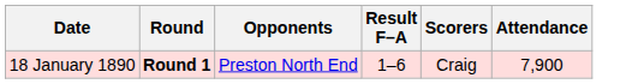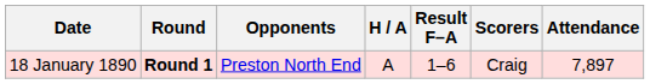 <table class="wikitable" style="text-align:center">
 <tr>
 <th>Date</th>
 <th>Round</th>
 <th>Opponents</th>
+<th>H / A</th>
 <th>Result<br>F–A</th>
 <th>Scorers</th>
 <th>Attendance</th>
 </tr>
 <tr bgcolor="#ffdddd">
 <td>18 January 1890</td>
 <td><strong>Round 1</strong></td>
 <td><a href='#'>Preston North End</a></td>
+<td>A</td>
 <td>1–6</td>
 <td>Craig</td>
-<td>7,900</td>
+<td>7,897</td>
 </tr>
 </table>
